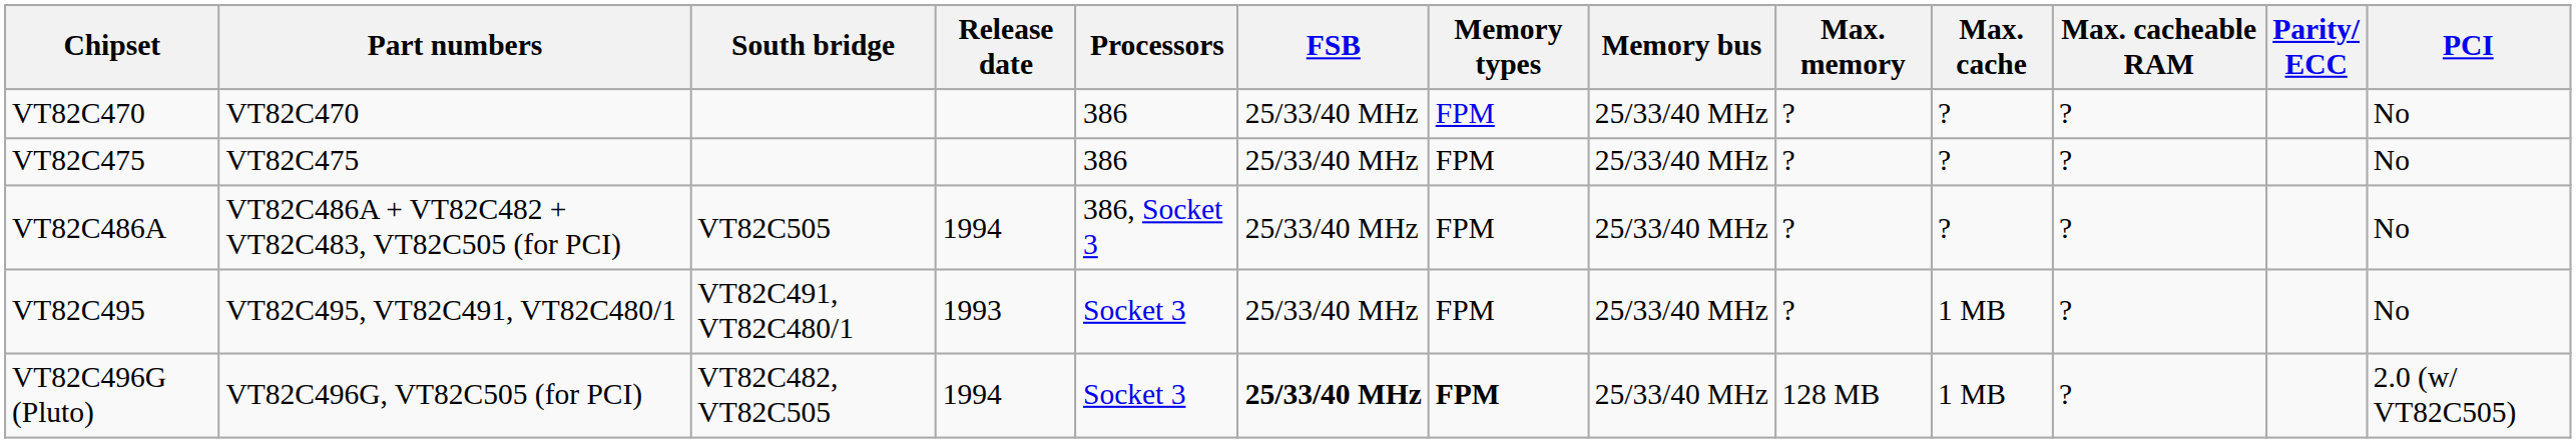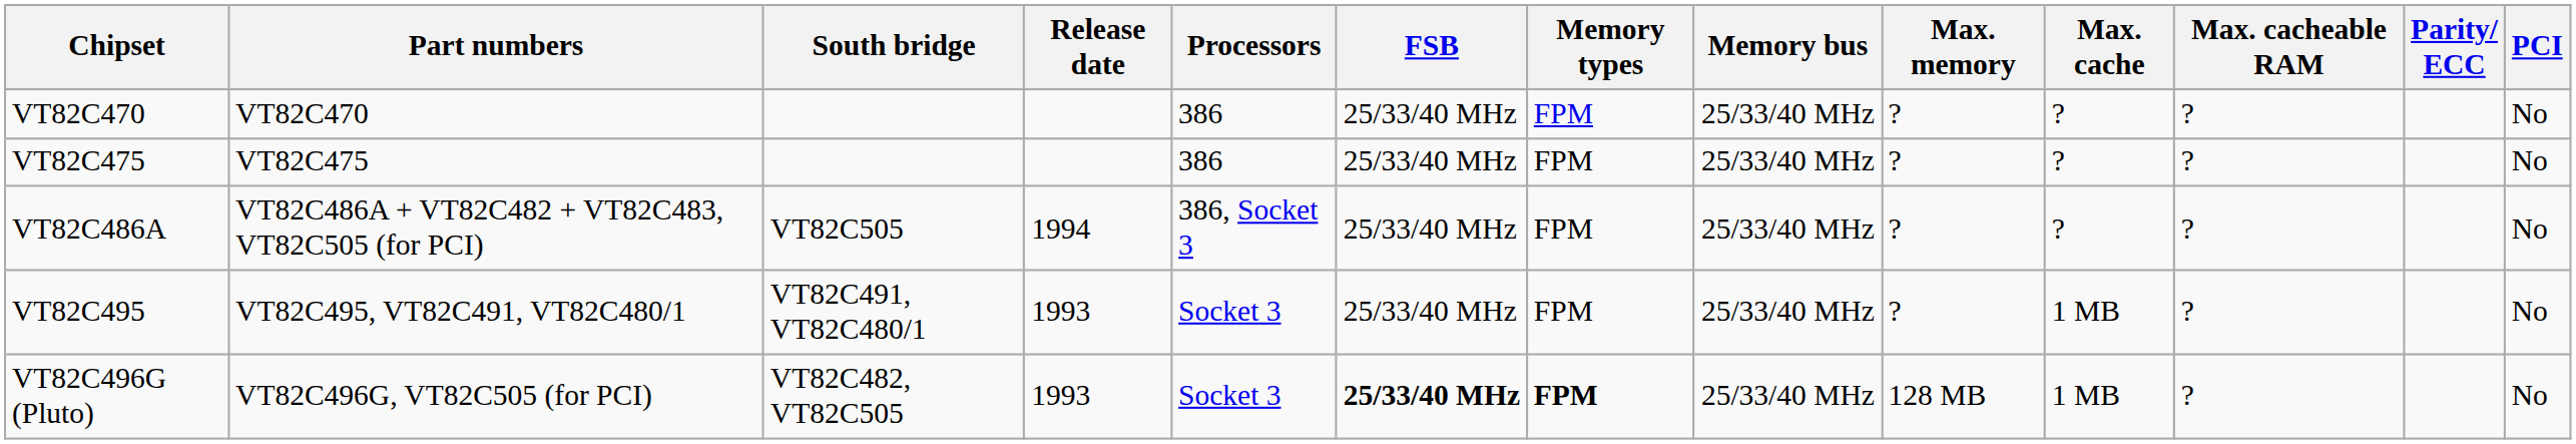 <table class="wikitable" style="font-size: 90%;">
 <tr>
 <th>Chipset</th>
 <th>Part numbers</th>
 <th>South bridge</th>
 <th>Release date</th>
 <th>Processors</th>
 <th><a href='#'>FSB</a></th>
 <th>Memory types</th>
 <th>Memory bus</th>
 <th>Max. memory</th>
 <th>Max. cache</th>
 <th>Max. cacheable RAM</th>
 <th><a href='#'>Parity/<br>ECC</a></th>
 <th><a href='#'>PCI</a></th>
 </tr>
 <tr>
 <td>VT82C470</td>
 <td>VT82C470</td>
 <td></td>
 <td></td>
 <td>386</td>
 <td>25/33/40 MHz</td>
 <td><a href='#'>FPM</a></td>
 <td>25/33/40 MHz</td>
 <td>?</td>
 <td>?</td>
 <td>?</td>
 <td></td>
 <td>No</td>
 </tr>
 <tr>
 <td>VT82C475</td>
 <td>VT82C475</td>
 <td></td>
 <td></td>
 <td>386</td>
 <td>25/33/40 MHz</td>
 <td>FPM</td>
 <td>25/33/40 MHz</td>
 <td>?</td>
 <td>?</td>
 <td>?</td>
 <td></td>
 <td>No</td>
 </tr>
 <tr>
 <td>VT82C486A</td>
 <td>VT82C486A + VT82C482 + VT82C483, VT82C505 (for PCI)</td>
 <td>VT82C505</td>
 <td>1994</td>
 <td>386, <a href='#'>Socket 3</a></td>
 <td>25/33/40 MHz</td>
 <td>FPM</td>
 <td>25/33/40 MHz</td>
 <td>?</td>
 <td>?</td>
 <td>?</td>
 <td></td>
 <td>No</td>
 </tr>
 <tr>
 <td>VT82C495</td>
 <td>VT82C495, VT82C491, VT82C480/1</td>
 <td>VT82C491, VT82C480/1</td>
 <td>1993</td>
 <td><a href='#'>Socket 3</a></td>
 <td>25/33/40 MHz</td>
 <td>FPM</td>
 <td>25/33/40 MHz</td>
 <td>?</td>
 <td>1 MB</td>
 <td>?</td>
 <td></td>
 <td>No</td>
 </tr>
 <tr>
 <td>VT82C496G (Pluto)</td>
 <td>VT82C496G, VT82C505 (for PCI)</td>
 <td>VT82C482, VT82C505</td>
-<td>1994</td>
+<td>1993</td>
 <td><a href='#'>Socket 3</a></td>
 <td><strong>25/33/40 MHz</strong></td>
 <td><strong>FPM</strong></td>
 <td>25/33/40 MHz</td>
 <td>128 MB</td>
 <td>1 MB</td>
 <td>?</td>
 <td></td>
-<td>2.0 (w/ VT82C505)</td>
+<td>No</td>
 </tr>
 </table>
